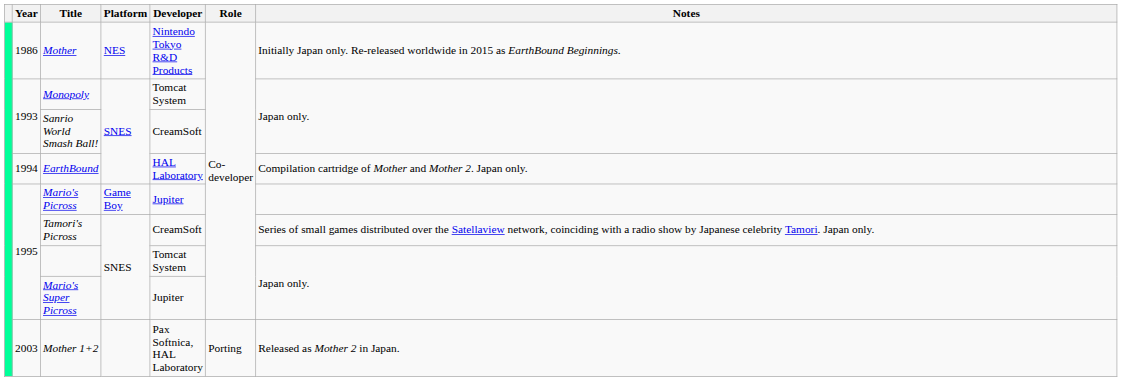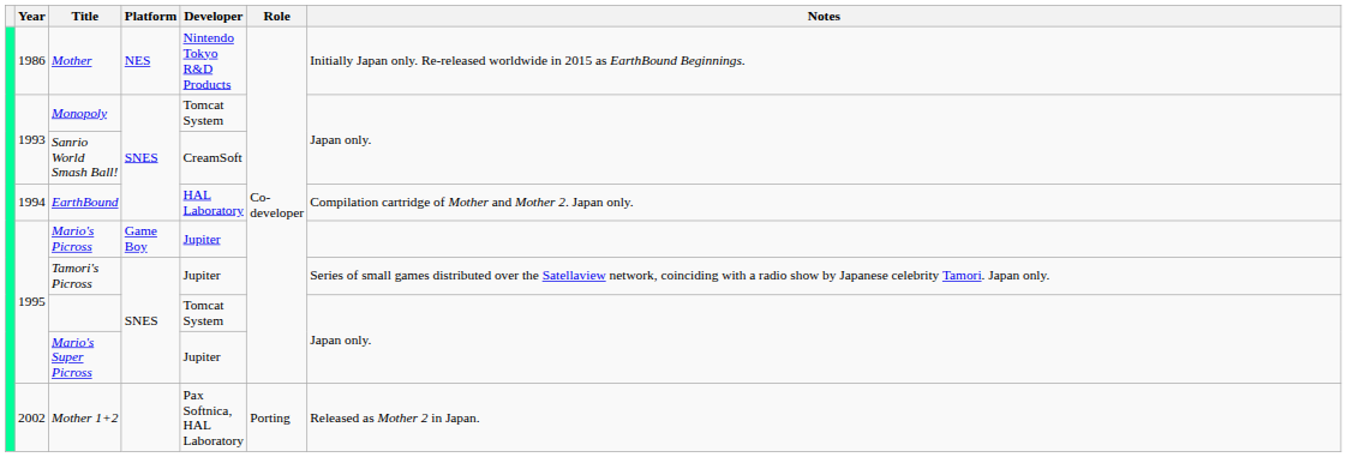 <table class="wikitable sortable">
 <tr>
 <th class="unsortable"> </th>
 <th>Year</th>
 <th>Title</th>
 <th>Platform</th>
 <th>Developer</th>
 <th>Role</th>
 <th class="unsortable" style="width:100%;">Notes</th>
 </tr>
 <tr>
 <td rowspan="9" style="background:#00ff99;"> </td>
 <td>1986</td>
 <td><em><a href='#'>Mother</a></em></td>
 <td><a href='#'>NES</a></td>
 <td><a href='#'>Nintendo Tokyo R&D Products</a></td>
 <td rowspan="8">Co-developer</td>
 <td>Initially Japan only. Re-released worldwide in 2015 as <em>EarthBound Beginnings</em>.</td>
 </tr>
 <tr>
 <td rowspan="2">1993</td>
 <td><em><a href='#'>Monopoly</a></em></td>
 <td rowspan="3"><a href='#'>SNES</a></td>
 <td>Tomcat System</td>
 <td rowspan="2">Japan only.</td>
 </tr>
 <tr>
 <td><em>Sanrio World Smash Ball!</em></td>
 <td>CreamSoft</td>
 </tr>
 <tr>
 <td>1994</td>
 <td><em><a href='#'>EarthBound</a></em></td>
 <td><a href='#'>HAL Laboratory</a></td>
 <td>Compilation cartridge of <em>Mother</em> and <em>Mother 2</em>. Japan only.</td>
 </tr>
 <tr>
 <td rowspan="4">1995</td>
 <td><em><a href='#'>Mario's Picross</a></em></td>
 <td><a href='#'>Game Boy</a></td>
 <td><a href='#'>Jupiter</a></td>
 <td></td>
 </tr>
 <tr>
 <td><em>Tamori's Picross</em></td>
 <td rowspan="3">SNES</td>
-<td>CreamSoft</td>
+<td>Jupiter</td>
 <td>Series of small games distributed over the <a href='#'>Satellaview</a> network, coinciding with a radio show by Japanese celebrity <a href='#'>Tamori</a>. Japan only.</td>
 </tr>
 <tr>
 <td></td>
 <td>Tomcat System</td>
 <td rowspan="2">Japan only.</td>
 </tr>
 <tr>
 <td><em><a href='#'>Mario's Super Picross</a></em></td>
 <td>Jupiter</td>
 </tr>
 <tr>
-<td>2003</td>
+<td>2002</td>
 <td><em>Mother 1+2</em></td>
 <td></td>
 <td>Pax Softnica, HAL Laboratory</td>
 <td>Porting</td>
 <td>Released as <em>Mother 2</em> in Japan.</td>
 </tr>
 </table>
